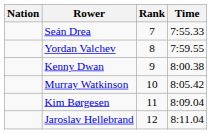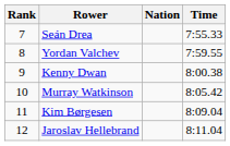 <table class="wikitable sortable" style="text-align:center">
 <tr>
+<th>Rank</th>
+<th>Rower</th>
 <th>Nation</th>
-<th>Rower</th>
-<th>Rank</th>
 <th>Time</th>
 </tr>
 <tr>
+<td>7</td>
+<td align=left><a href='#'>Seán Drea</a></td>
 <td align=left></td>
-<td align=left><a href='#'>Seán Drea</a></td>
-<td>7</td>
 <td>7:55.33</td>
 </tr>
 <tr>
+<td>8</td>
+<td align=left><a href='#'>Yordan Valchev</a></td>
 <td align=left></td>
-<td align=left><a href='#'>Yordan Valchev</a></td>
-<td>8</td>
 <td>7:59.55</td>
 </tr>
 <tr>
+<td>9</td>
+<td align=left><a href='#'>Kenny Dwan</a></td>
 <td align=left></td>
-<td align=left><a href='#'>Kenny Dwan</a></td>
-<td>9</td>
 <td>8:00.38</td>
 </tr>
 <tr>
+<td>10</td>
+<td align=left><a href='#'>Murray Watkinson</a></td>
 <td align=left></td>
-<td align=left><a href='#'>Murray Watkinson</a></td>
-<td>10</td>
 <td>8:05.42</td>
 </tr>
 <tr>
+<td>11</td>
+<td align=left><a href='#'>Kim Børgesen</a></td>
 <td align=left></td>
-<td align=left><a href='#'>Kim Børgesen</a></td>
-<td>11</td>
 <td>8:09.04</td>
 </tr>
 <tr>
+<td>12</td>
+<td align=left><a href='#'>Jaroslav Hellebrand</a></td>
 <td align=left></td>
-<td align=left><a href='#'>Jaroslav Hellebrand</a></td>
-<td>12</td>
 <td>8:11.04</td>
 </tr>
 </table>
